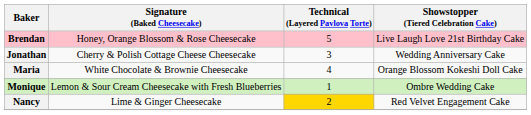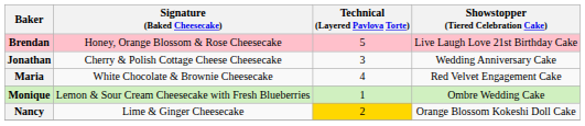 <table class="wikitable sortable" style="text-align:center">
 <tr>
 <th>Baker</th>
 <th>Signature<br><small>(Baked <a href='#'>Cheesecake</a>)</small></th>
 <th>Technical<br><small>(Layered <a href='#'>Pavlova</a> <a href='#'>Torte</a>)</small></th>
 <th>Showstopper<br><small>(Tiered Celebration <a href='#'>Cake</a>)</small></th>
 </tr>
 <tr style="background:Pink;">
 <th style="background:Pink;">Brendan</th>
 <td>Honey, Orange Blossom & Rose Cheesecake</td>
 <td>5</td>
 <td>Live Laugh Love 21st Birthday Cake</td>
 </tr>
 <tr>
 <th>Jonathan</th>
 <td>Cherry & Polish Cottage Cheese Cheesecake</td>
 <td>3</td>
 <td>Wedding Anniversary Cake</td>
 </tr>
 <tr>
 <th>Maria</th>
 <td>White Chocolate & Brownie Cheesecake</td>
 <td>4</td>
-<td>Orange Blossom Kokeshi Doll Cake</td>
+<td>Red Velvet Engagement Cake</td>
 </tr>
 <tr style="background:#d0f0c0;">
 <th style="background:#d0f0c0;">Monique</th>
 <td>Lemon & Sour Cream Cheesecake with Fresh Blueberries</td>
 <td>1</td>
 <td>Ombre Wedding Cake</td>
 </tr>
 <tr>
 <th>Nancy</th>
 <td>Lime & Ginger Cheesecake</td>
 <td style="background: gold;">2</td>
-<td>Red Velvet Engagement Cake</td>
+<td>Orange Blossom Kokeshi Doll Cake</td>
 </tr>
 <tr>
 </tr>
 </table>
